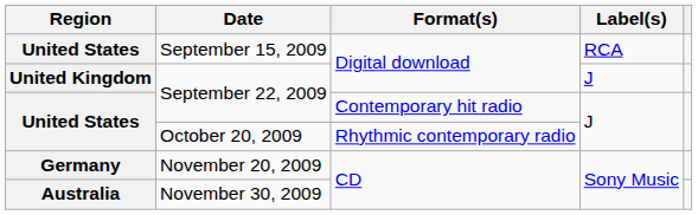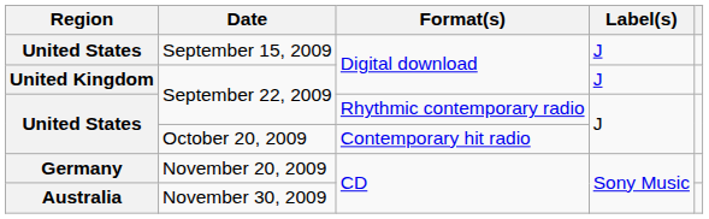 <table class="wikitable plainrowheaders">
 <tr>
 <th scope="col">Region</th>
 <th scope="col">Date</th>
 <th scope="col">Format(s)</th>
 <th scope="col">Label(s)</th>
 <th scope="col"></th>
 </tr>
 <tr>
 <th scope="row">United States</th>
 <td>September 15, 2009</td>
 <td rowspan="2"><a href='#'>Digital download</a></td>
-<td><a href='#'>RCA</a></td>
+<td><a href='#'>J</a></td>
 <td></td>
 </tr>
 <tr>
 <th scope="row">United Kingdom</th>
 <td rowspan="2">September 22, 2009</td>
 <td><a href='#'>J</a></td>
 <td></td>
 </tr>
 <tr>
 <th scope="row" rowspan="2">United States</th>
-<td><a href='#'>Contemporary hit radio</a></td>
+<td><a href='#'>Rhythmic contemporary radio</a></td>
 <td rowspan="2">J</td>
 <td rowspan="2"></td>
 </tr>
 <tr>
 <td>October 20, 2009</td>
-<td><a href='#'>Rhythmic contemporary radio</a></td>
+<td><a href='#'>Contemporary hit radio</a></td>
 </tr>
 <tr>
 <th scope="row">Germany</th>
 <td>November 20, 2009</td>
 <td rowspan="2"><a href='#'>CD</a></td>
 <td rowspan="2"><a href='#'>Sony Music</a></td>
 <td></td>
 </tr>
 <tr>
 <th scope="row">Australia</th>
 <td>November 30, 2009</td>
 <td></td>
 </tr>
 </table>
